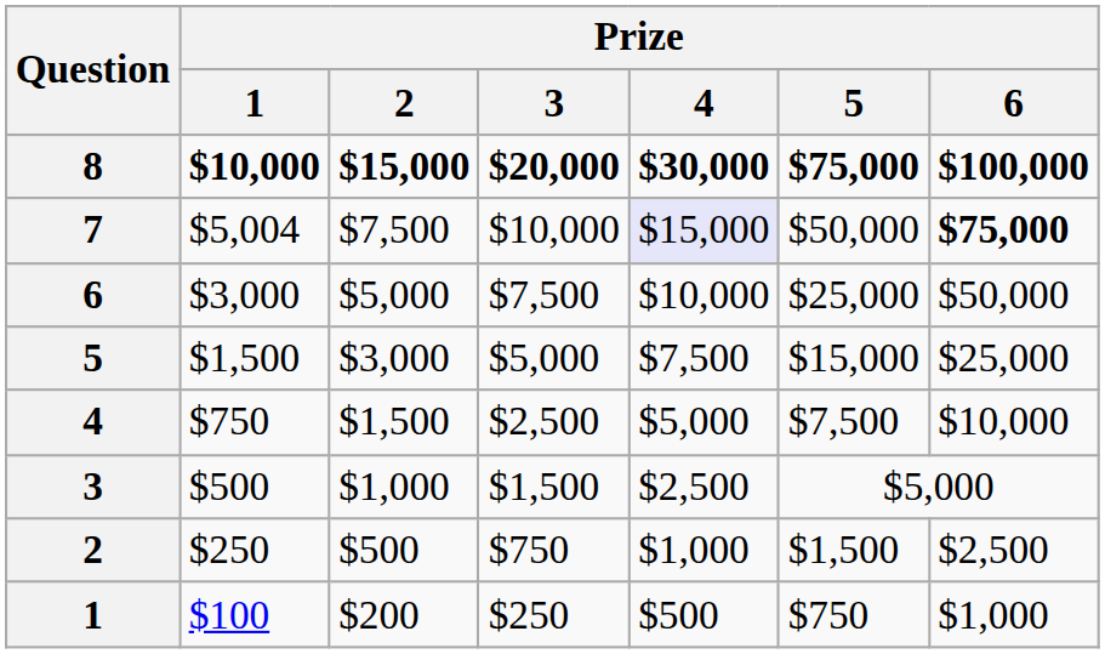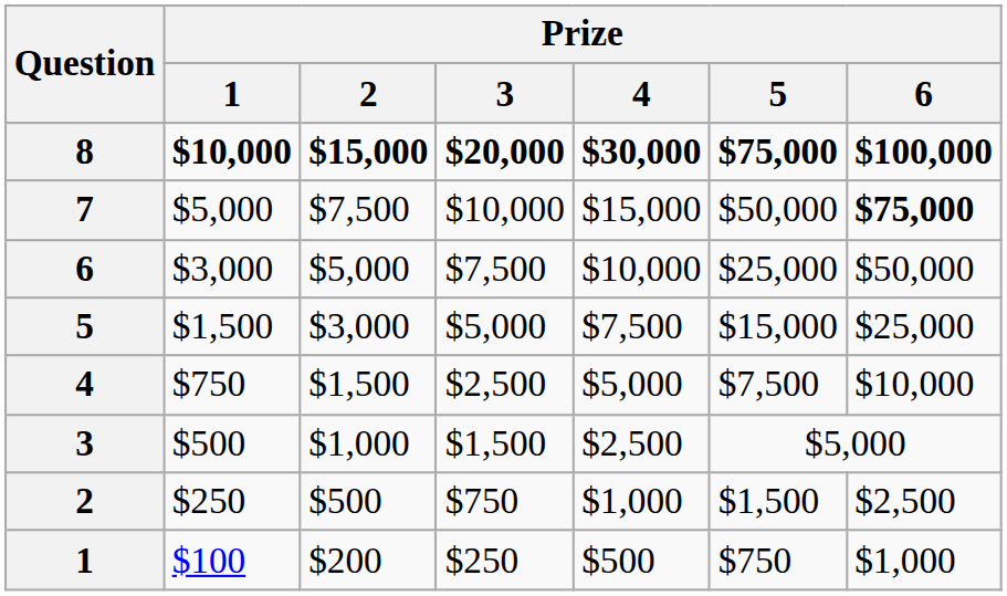 <table class="wikitable wikicenter">
 <tr>
 <th rowspan="2">Question</th>
 <th colspan="6">Prize</th>
 </tr>
 <tr>
 <th>1</th>
 <th>2</th>
 <th>3</th>
 <th>4</th>
 <th>5</th>
 <th>6</th>
 </tr>
 <tr>
 <th>8</th>
 <td><strong>$10,000</strong></td>
 <td><strong>$15,000</strong></td>
 <td><strong>$20,000</strong></td>
 <td><strong>$30,000</strong></td>
 <td><strong>$75,000</strong></td>
 <td><strong>$100,000</strong></td>
 </tr>
 <tr>
 <th>7</th>
-<td>$5,004</td>
+<td>$5,000</td>
 <td>$7,500</td>
 <td>$10,000</td>
-<td style="background: lavender;">$15,000</td>
+<td>$15,000</td>
 <td>$50,000</td>
 <td><strong>$75,000</strong></td>
 </tr>
 <tr>
 <th>6</th>
 <td>$3,000</td>
 <td>$5,000</td>
 <td>$7,500</td>
 <td>$10,000</td>
 <td>$25,000</td>
 <td>$50,000</td>
 </tr>
 <tr>
 <th>5</th>
 <td>$1,500</td>
 <td>$3,000</td>
 <td>$5,000</td>
 <td>$7,500</td>
 <td>$15,000</td>
 <td>$25,000</td>
 </tr>
 <tr>
 <th>4</th>
 <td>$750</td>
 <td>$1,500</td>
 <td>$2,500</td>
 <td>$5,000</td>
 <td>$7,500</td>
 <td>$10,000</td>
 </tr>
 <tr>
 <th>3</th>
 <td>$500</td>
 <td>$1,000</td>
 <td>$1,500</td>
 <td>$2,500</td>
 <td colspan=2 align="center">$5,000</td>
 </tr>
 <tr>
 <th>2</th>
 <td>$250</td>
 <td>$500</td>
 <td>$750</td>
 <td>$1,000</td>
 <td>$1,500</td>
 <td>$2,500</td>
 </tr>
 <tr>
 <th>1</th>
 <td><a href='#'>$100</a></td>
 <td>$200</td>
 <td>$250</td>
 <td>$500</td>
 <td>$750</td>
 <td>$1,000</td>
 </tr>
 </table>
